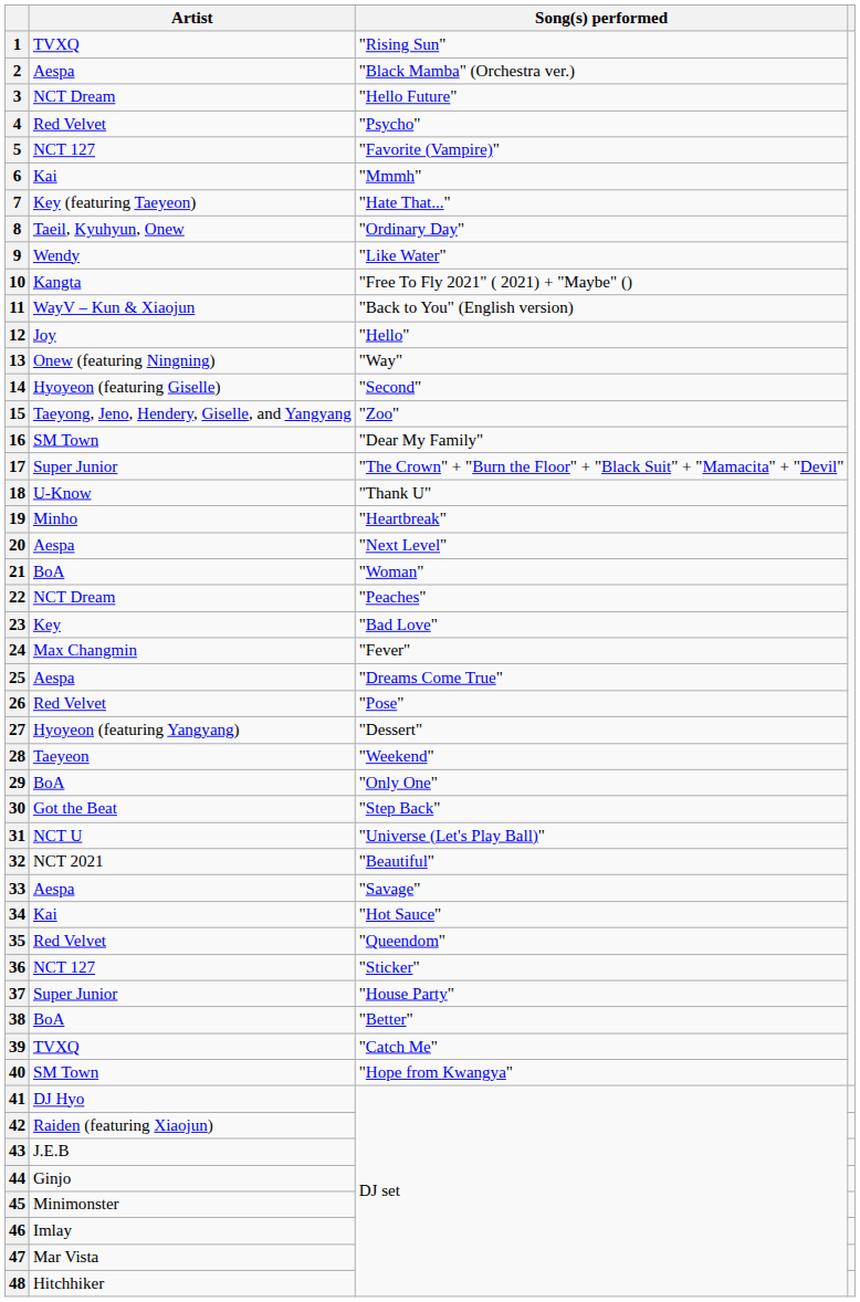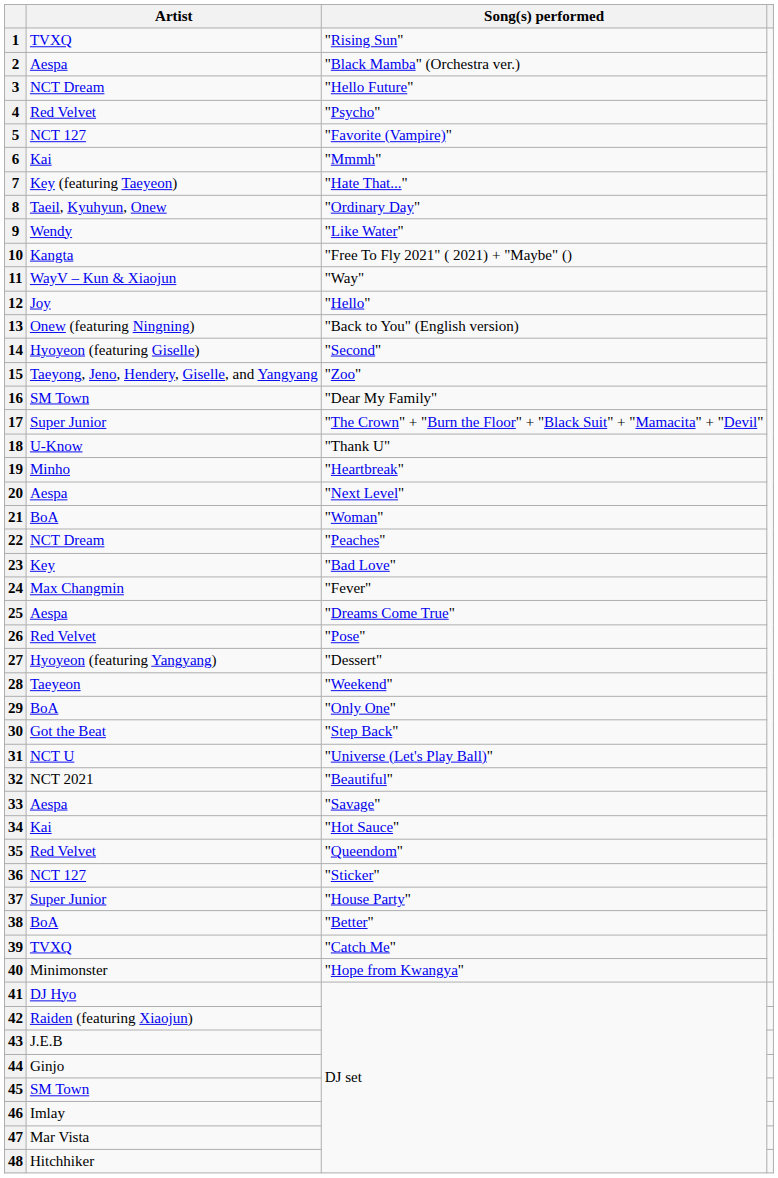 <table class="wikitable plainrowheaders nowrap">
 <tr>
 <th scope="col"></th>
 <th scope="col">Artist</th>
 <th scope="col">Song(s) performed</th>
 <th scope="col"></th>
 </tr>
 <tr>
 <th scope="row">1</th>
 <td><a href='#'>TVXQ</a></td>
 <td>"<a href='#'>Rising Sun</a>"</td>
 <td rowspan="40" style="text-align:center"></td>
 </tr>
 <tr>
 <th scope="row">2</th>
 <td><a href='#'>Aespa</a></td>
 <td>"<a href='#'>Black Mamba</a>" (Orchestra ver.)</td>
 </tr>
 <tr>
 <th scope="row">3</th>
 <td><a href='#'>NCT Dream</a></td>
 <td>"<a href='#'>Hello Future</a>"</td>
 </tr>
 <tr>
 <th scope="row">4</th>
 <td><a href='#'>Red Velvet</a></td>
 <td>"<a href='#'>Psycho</a>"</td>
 </tr>
 <tr>
 <th scope="row">5</th>
 <td><a href='#'>NCT 127</a></td>
 <td>"<a href='#'>Favorite (Vampire)</a>"</td>
 </tr>
 <tr>
 <th scope="row">6</th>
 <td><a href='#'>Kai</a></td>
 <td>"<a href='#'>Mmmh</a>"</td>
 </tr>
 <tr>
 <th scope="row">7</th>
 <td><a href='#'>Key</a> (featuring <a href='#'>Taeyeon</a>)</td>
 <td>"<a href='#'>Hate That...</a>"</td>
 </tr>
 <tr>
 <th scope="row">8</th>
 <td><a href='#'>Taeil</a>, <a href='#'>Kyuhyun</a>, <a href='#'>Onew</a></td>
 <td>"<a href='#'>Ordinary Day</a>"</td>
 </tr>
 <tr>
 <th scope="row">9</th>
 <td><a href='#'>Wendy</a></td>
 <td>"<a href='#'>Like Water</a>"</td>
 </tr>
 <tr>
 <th scope="row">10</th>
 <td><a href='#'>Kangta</a></td>
 <td>"Free To Fly 2021" ( 2021) + "Maybe" ()</td>
 </tr>
 <tr>
 <th scope="row">11</th>
 <td><a href='#'>WayV – Kun & Xiaojun</a></td>
-<td>"Back to You" (English version)</td>
+<td>"Way"</td>
 </tr>
 <tr>
 <th scope="row">12</th>
 <td><a href='#'>Joy</a></td>
 <td>"<a href='#'>Hello</a>"</td>
 </tr>
 <tr>
 <th scope="row">13</th>
 <td><a href='#'>Onew</a> (featuring <a href='#'>Ningning</a>)</td>
-<td>"Way"</td>
+<td>"Back to You" (English version)</td>
 </tr>
 <tr>
 <th scope="row">14</th>
 <td><a href='#'>Hyoyeon</a> (featuring <a href='#'>Giselle</a>)</td>
 <td>"<a href='#'>Second</a>"</td>
 </tr>
 <tr>
 <th scope="row">15</th>
 <td><a href='#'>Taeyong</a>, <a href='#'>Jeno</a>, <a href='#'>Hendery</a>, <a href='#'>Giselle</a>, and <a href='#'>Yangyang</a></td>
 <td>"<a href='#'>Zoo</a>"</td>
 </tr>
 <tr>
 <th scope="row">16</th>
 <td><a href='#'>SM Town</a></td>
 <td>"Dear My Family"</td>
 </tr>
 <tr>
 <th scope="row">17</th>
 <td><a href='#'>Super Junior</a></td>
 <td>"<a href='#'>The Crown</a>" + "<a href='#'>Burn the Floor</a>" + "<a href='#'>Black Suit</a>" + "<a href='#'>Mamacita</a>" + "<a href='#'>Devil</a>"</td>
 </tr>
 <tr>
 <th scope="row">18</th>
 <td><a href='#'>U-Know</a></td>
 <td>"Thank U"</td>
 </tr>
 <tr>
 <th scope="row">19</th>
 <td><a href='#'>Minho</a></td>
 <td>"<a href='#'>Heartbreak</a>"</td>
 </tr>
 <tr>
 <th scope="row">20</th>
 <td><a href='#'>Aespa</a></td>
 <td>"<a href='#'>Next Level</a>"</td>
 </tr>
 <tr>
 <th scope="row">21</th>
 <td><a href='#'>BoA</a></td>
 <td>"<a href='#'>Woman</a>"</td>
 </tr>
 <tr>
 <th scope="row">22</th>
 <td><a href='#'>NCT Dream</a></td>
 <td>"<a href='#'>Peaches</a>"</td>
 </tr>
 <tr>
 <th scope="row">23</th>
 <td><a href='#'>Key</a></td>
 <td>"<a href='#'>Bad Love</a>"</td>
 </tr>
 <tr>
 <th scope="row">24</th>
 <td><a href='#'>Max Changmin</a></td>
 <td>"Fever"</td>
 </tr>
 <tr>
 <th scope="row">25</th>
 <td><a href='#'>Aespa</a></td>
 <td>"<a href='#'>Dreams Come True</a>"</td>
 </tr>
 <tr>
 <th scope="row">26</th>
 <td><a href='#'>Red Velvet</a></td>
 <td>"<a href='#'>Pose</a>"</td>
 </tr>
 <tr>
 <th scope="row">27</th>
 <td><a href='#'>Hyoyeon</a> (featuring <a href='#'>Yangyang</a>)</td>
 <td>"Dessert"</td>
 </tr>
 <tr>
 <th scope="row">28</th>
 <td><a href='#'>Taeyeon</a></td>
 <td>"<a href='#'>Weekend</a>"</td>
 </tr>
 <tr>
 <th scope="row">29</th>
 <td><a href='#'>BoA</a></td>
 <td>"<a href='#'>Only One</a>"</td>
 </tr>
 <tr>
 <th scope="row">30</th>
 <td><a href='#'>Got the Beat</a></td>
 <td>"<a href='#'>Step Back</a>"</td>
 </tr>
 <tr>
 <th scope="row">31</th>
 <td><a href='#'>NCT U</a></td>
 <td>"<a href='#'>Universe (Let's Play Ball)</a>"</td>
 </tr>
 <tr>
 <th scope="row">32</th>
 <td>NCT 2021</td>
 <td>"<a href='#'>Beautiful</a>"</td>
 </tr>
 <tr>
 <th scope="row">33</th>
 <td><a href='#'>Aespa</a></td>
 <td>"<a href='#'>Savage</a>"</td>
 </tr>
 <tr>
 <th scope="row">34</th>
 <td><a href='#'>Kai</a></td>
 <td>"<a href='#'>Hot Sauce</a>"</td>
 </tr>
 <tr>
 <th scope="row">35</th>
 <td><a href='#'>Red Velvet</a></td>
 <td>"<a href='#'>Queendom</a>"</td>
 </tr>
 <tr>
 <th scope="row">36</th>
 <td><a href='#'>NCT 127</a></td>
 <td>"<a href='#'>Sticker</a>"</td>
 </tr>
 <tr>
 <th scope="row">37</th>
 <td><a href='#'>Super Junior</a></td>
 <td>"<a href='#'>House Party</a>"</td>
 </tr>
 <tr>
 <th scope="row">38</th>
 <td><a href='#'>BoA</a></td>
 <td>"<a href='#'>Better</a>"</td>
 </tr>
 <tr>
 <th scope="row">39</th>
 <td><a href='#'>TVXQ</a></td>
 <td>"<a href='#'>Catch Me</a>"</td>
 </tr>
 <tr>
 <th scope="row">40</th>
-<td><a href='#'>SM Town</a></td>
+<td>Minimonster</td>
 <td>"<a href='#'>Hope from Kwangya</a>"</td>
 </tr>
 <tr>
 <th scope="row">41</th>
 <td><a href='#'>DJ Hyo</a></td>
 <td rowspan="8">DJ set</td>
 <td style="text-align:center"></td>
 </tr>
 <tr>
 <th scope="row">42</th>
 <td><a href='#'>Raiden</a> (featuring <a href='#'>Xiaojun</a>)</td>
 <td style="text-align:center"></td>
 </tr>
 <tr>
 <th scope="row">43</th>
 <td>J.E.B</td>
 <td style="text-align:center"></td>
 </tr>
 <tr>
 <th scope="row">44</th>
 <td>Ginjo</td>
 <td style="text-align:center"></td>
 </tr>
 <tr>
 <th scope="row">45</th>
-<td>Minimonster</td>
+<td><a href='#'>SM Town</a></td>
 <td style="text-align:center"></td>
 </tr>
 <tr>
 <th scope="row">46</th>
 <td>Imlay</td>
 <td style="text-align:center"></td>
 </tr>
 <tr>
 <th scope="row">47</th>
 <td>Mar Vista</td>
 <td style="text-align:center"></td>
 </tr>
 <tr>
 <th scope="row">48</th>
 <td>Hitchhiker</td>
 <td style="text-align:center"></td>
 </tr>
 </table>
